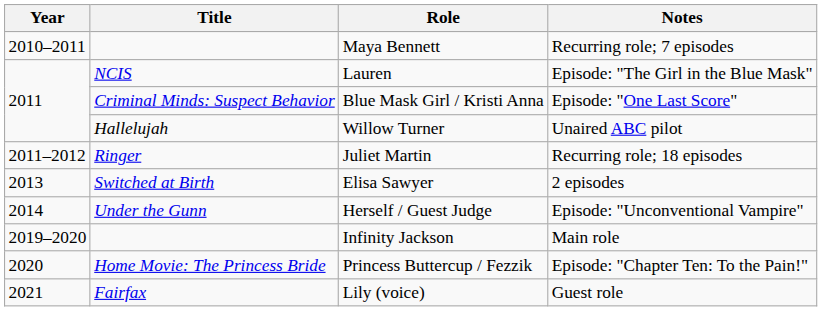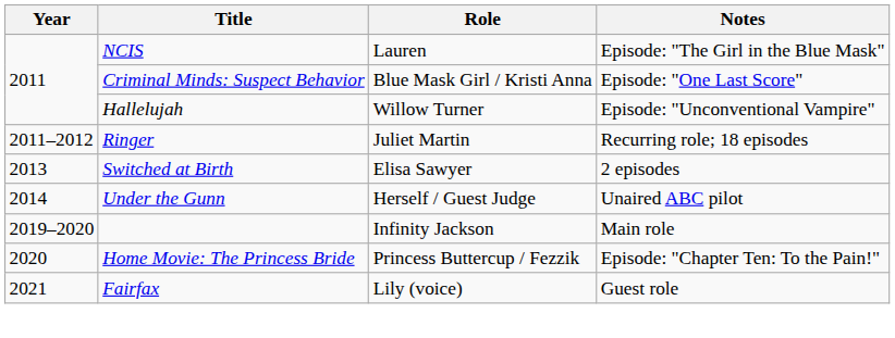 <table class="wikitable sortable">
 <tr>
 <th>Year</th>
 <th>Title</th>
 <th>Role</th>
 <th class="unsortable">Notes</th>
-</tr>
-<tr>
-<td>2010–2011</td>
-<td><em></em></td>
-<td>Maya Bennett</td>
-<td>Recurring role; 7 episodes</td>
 </tr>
 <tr>
 <td rowspan=3>2011</td>
 <td><em><a href='#'>NCIS</a></em></td>
 <td>Lauren</td>
 <td>Episode: "The Girl in the Blue Mask"</td>
 </tr>
 <tr>
 <td><em><a href='#'>Criminal Minds: Suspect Behavior</a></em></td>
 <td>Blue Mask Girl / Kristi Anna</td>
 <td>Episode: "<a href='#'>One Last Score</a>"</td>
 </tr>
 <tr>
 <td><em>Hallelujah</em></td>
 <td>Willow Turner</td>
-<td>Unaired <a href='#'>ABC</a> pilot</td>
+<td>Episode: "Unconventional Vampire"</td>
 </tr>
 <tr>
 <td>2011–2012</td>
 <td><em><a href='#'>Ringer</a></em></td>
 <td>Juliet Martin</td>
 <td>Recurring role; 18 episodes</td>
 </tr>
 <tr>
 <td>2013</td>
 <td><em><a href='#'>Switched at Birth</a></em></td>
 <td>Elisa Sawyer</td>
 <td>2 episodes</td>
 </tr>
 <tr>
 <td>2014</td>
 <td><em><a href='#'>Under the Gunn</a></em></td>
 <td>Herself / Guest Judge</td>
-<td>Episode: "Unconventional Vampire"</td>
+<td>Unaired <a href='#'>ABC</a> pilot</td>
 </tr>
 <tr>
 <td>2019–2020</td>
 <td><em></em></td>
 <td>Infinity Jackson</td>
 <td>Main role</td>
 </tr>
 <tr>
 <td>2020</td>
 <td><em><a href='#'>Home Movie: The Princess Bride</a></em></td>
 <td>Princess Buttercup / Fezzik</td>
 <td>Episode: "Chapter Ten: To the Pain!"</td>
 </tr>
 <tr>
 <td>2021</td>
 <td><em><a href='#'>Fairfax</a></em></td>
 <td>Lily (voice)</td>
 <td>Guest role</td>
 </tr>
 </table>
